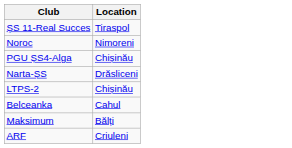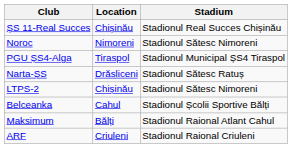 <table class="wikitable sortable">
 <tr>
 <th>Club</th>
 <th>Location</th>
+<th>Stadium</th>
 </tr>
 <tr>
 <td><a href='#'>ȘS 11-Real Succes</a></td>
-<td><a href='#'>Tiraspol</a></td>
+<td><a href='#'>Chișinău</a></td>
+<td>Stadionul Real Succes Chișinău</td>
 </tr>
 <tr>
 <td><a href='#'>Noroc</a></td>
 <td><a href='#'>Nimoreni</a></td>
+<td>Stadionul Sătesc Nimoreni</td>
 </tr>
 <tr>
 <td><a href='#'>PGU ȘS4-Alga</a></td>
-<td><a href='#'>Chișinău</a></td>
+<td><a href='#'>Tiraspol</a></td>
+<td>Stadionul Municipal ȘS4 Tiraspol</td>
 </tr>
 <tr>
 <td><a href='#'>Narta-ȘS</a></td>
 <td><a href='#'>Drăsliceni</a></td>
+<td>Stadionul Sătesc Ratuș</td>
 </tr>
 <tr>
 <td><a href='#'>LTPS-2</a></td>
 <td><a href='#'>Chișinău</a></td>
+<td>Stadionul Sătesc Nimoreni</td>
 </tr>
 <tr>
 <td><a href='#'>Belceanka</a></td>
 <td><a href='#'>Cahul</a></td>
+<td>Stadionul Școlii Sportive Bălți</td>
 </tr>
 <tr>
 <td><a href='#'>Maksimum</a></td>
 <td><a href='#'>Bălți</a></td>
+<td>Stadionul Raional Atlant Cahul</td>
 </tr>
 <tr>
 <td><a href='#'>ARF</a></td>
 <td><a href='#'>Criuleni</a></td>
+<td>Stadionul Raional Criuleni</td>
 </tr>
 </table>
